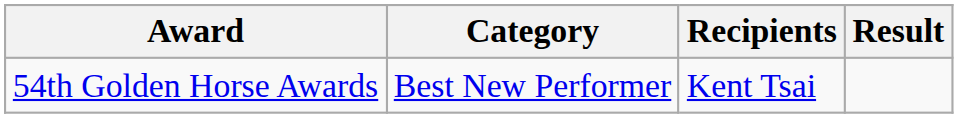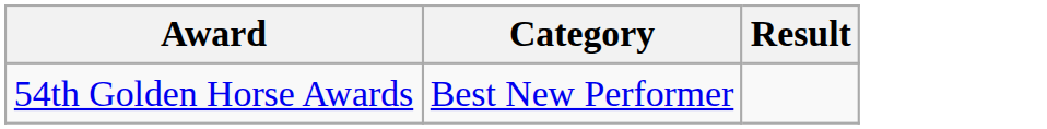 <table class="wikitable">
 <tr>
 <th>Award</th>
 <th>Category</th>
-<th>Recipients</th>
 <th>Result</th>
 </tr>
 <tr>
 <td><a href='#'>54th Golden Horse Awards</a></td>
 <td><a href='#'>Best New Performer</a></td>
-<td><a href='#'>Kent Tsai</a></td>
 <td></td>
 </tr>
 </table>
